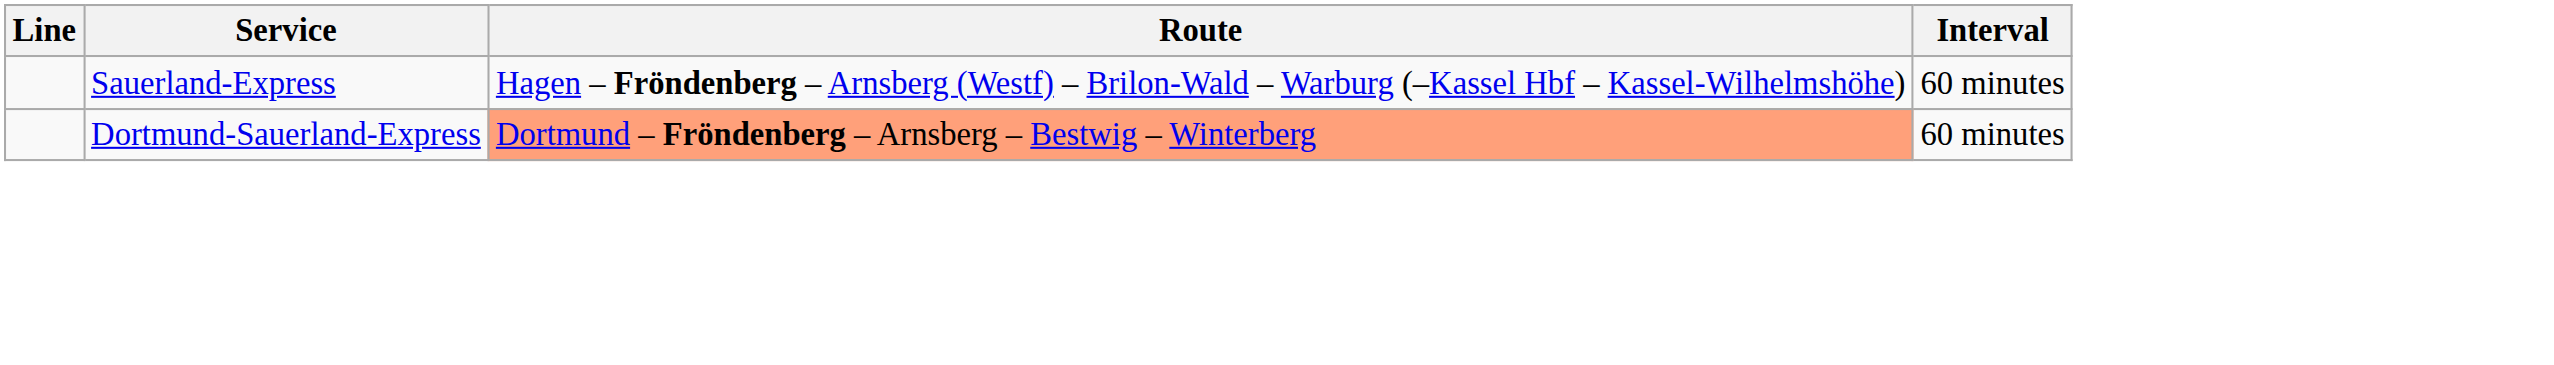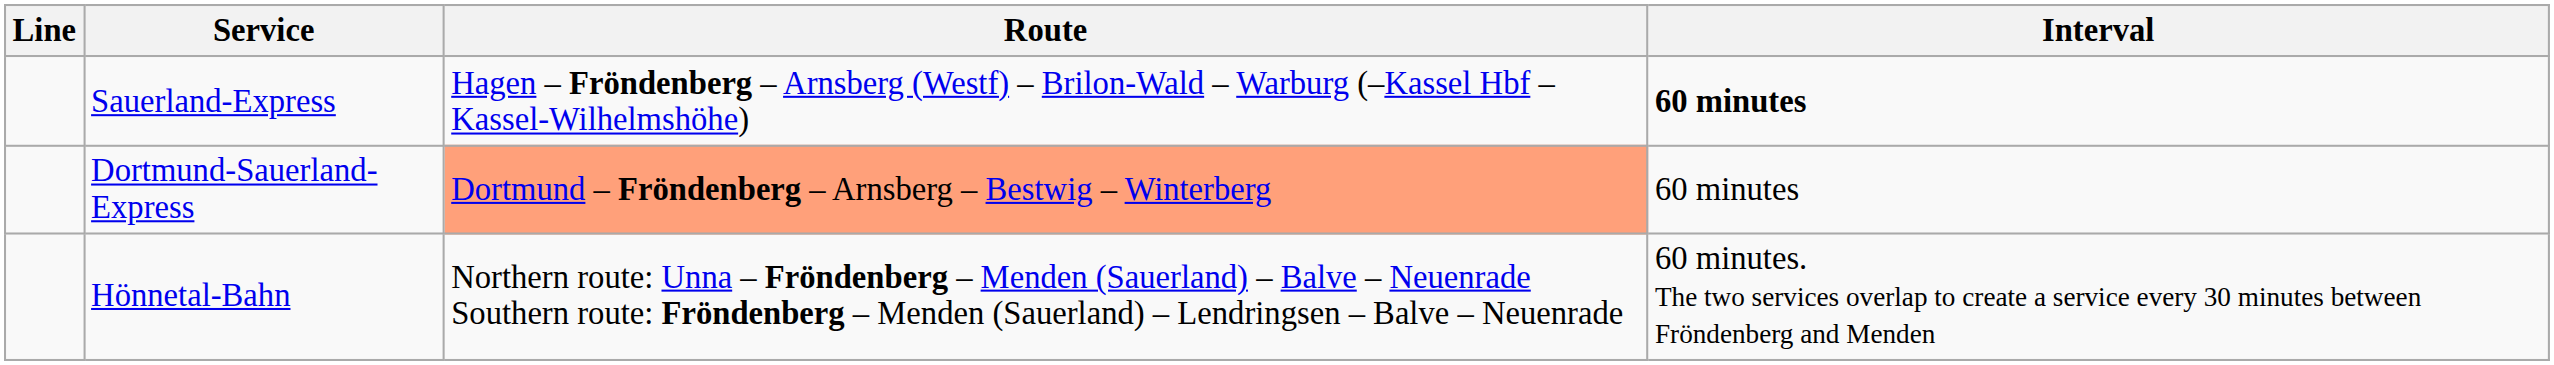 <table class="wikitable">
 <tr>
 <th>Line</th>
 <th>Service</th>
 <th>Route</th>
 <th>Interval</th>
 </tr>
 <tr>
 <td></td>
 <td><a href='#'>Sauerland-Express</a></td>
 <td><a href='#'>Hagen</a> – <strong>Fröndenberg</strong> – <a href='#'>Arnsberg (Westf)</a> – <a href='#'>Brilon-Wald</a> – <a href='#'>Warburg</a> (–<a href='#'>Kassel Hbf</a> – <a href='#'>Kassel-Wilhelmshöhe</a>)</td>
-<td>60 minutes</td>
+<td><strong>60 minutes</strong></td>
 </tr>
 <tr>
 <td></td>
 <td><a href='#'>Dortmund-Sauerland-Express</a></td>
 <td style="background: lightsalmon;"><a href='#'>Dortmund</a> – <strong>Fröndenberg</strong> – Arnsberg – <a href='#'>Bestwig</a> – <a href='#'>Winterberg</a></td>
 <td>60 minutes</td>
 </tr>
+<tr>
+<td></td>
+<td><a href='#'>Hönnetal-Bahn</a></td>
+<td>Northern route: <a href='#'>Unna</a> – <strong>Fröndenberg</strong> – <a href='#'>Menden (Sauerland)</a> – <a href='#'>Balve</a> – <a href='#'>Neuenrade</a><br>Southern route: <strong>Fröndenberg</strong> – Menden (Sauerland) – Lendringsen – Balve – Neuenrade</td>
+<td>60 minutes.<br><small>The two services overlap to create a service every 30 minutes between Fröndenberg and Menden </small></td>
+</tr>
 </table>
